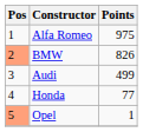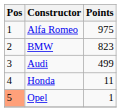 <table class="wikitable"   style="font-size:   85%;">
 <tr>
 <th>Pos</th>
 <th>Constructor</th>
 <th>Points</th>
 </tr>
 <tr>
 <td>1</td>
 <td> <a href='#'>Alfa Romeo</a></td>
 <td align="right">975</td>
 </tr>
 <tr>
-<td style="background: lightsalmon;">2</td>
+<td>2</td>
 <td> <a href='#'>BMW</a></td>
-<td align="right">826</td>
+<td align="right">823</td>
 </tr>
 <tr>
 <td>3</td>
 <td> <a href='#'>Audi</a></td>
 <td align="right">499</td>
 </tr>
 <tr>
 <td>4</td>
 <td> <a href='#'>Honda</a></td>
-<td align="right">77</td>
+<td align="right">11</td>
 </tr>
 <tr>
 <td style="background: lightsalmon;">5</td>
 <td> <a href='#'>Opel</a></td>
 <td align="right">1</td>
 </tr>
 <tr>
 </tr>
 </table>
